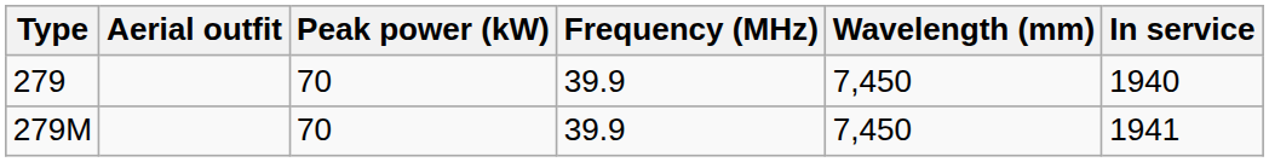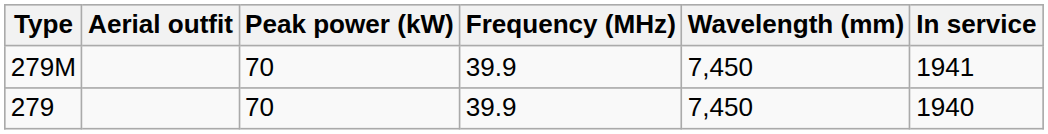 <table class="wikitable">
 <tr>
 <th>Type</th>
 <th>Aerial outfit</th>
 <th>Peak power (kW)</th>
 <th>Frequency (MHz)</th>
 <th>Wavelength (mm)</th>
 <th>In service</th>
 </tr>
 <tr>
+<td>279M</td>
+<td></td>
+<td>70</td>
+<td>39.9</td>
+<td>7,450</td>
+<td>1941</td>
+</tr>
+<tr>
 <td>279</td>
 <td></td>
 <td>70</td>
 <td>39.9</td>
 <td>7,450</td>
 <td>1940</td>
 </tr>
-<tr>
-<td>279M</td>
-<td></td>
-<td>70</td>
-<td>39.9</td>
-<td>7,450</td>
-<td>1941</td>
-</tr>
 </table>
